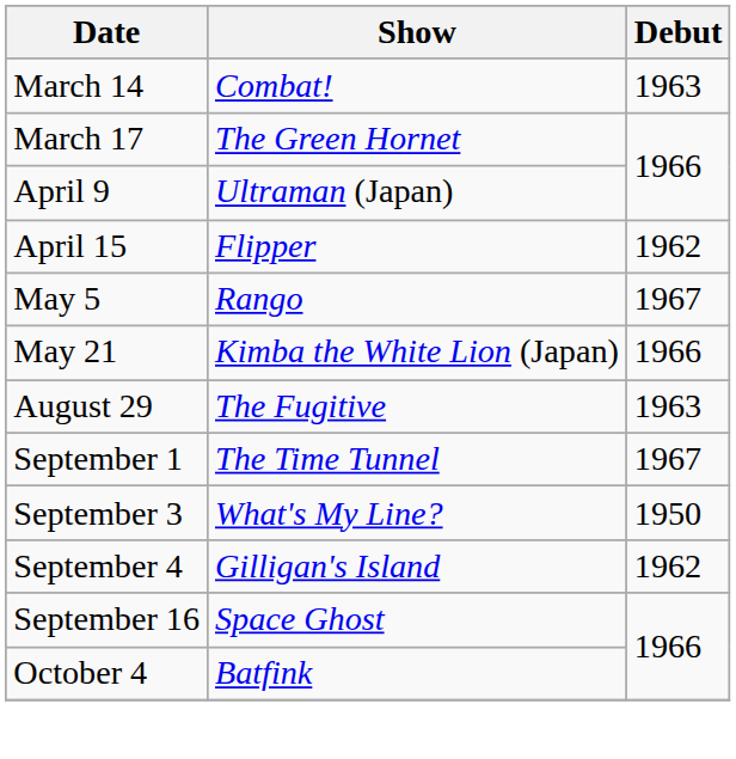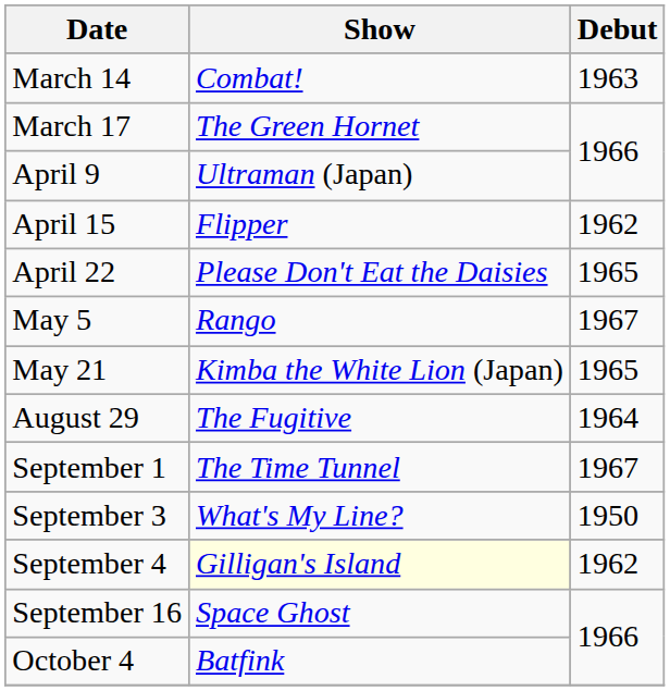 <table class="wikitable">
 <tr>
 <th>Date</th>
 <th>Show</th>
 <th>Debut</th>
 </tr>
 <tr>
 <td>March 14</td>
 <td><em><a href='#'>Combat!</a></em></td>
 <td>1963</td>
 </tr>
 <tr>
 <td>March 17</td>
 <td><em><a href='#'>The Green Hornet</a></em></td>
 <td rowspan="2">1966</td>
 </tr>
 <tr>
 <td>April 9</td>
 <td><em><a href='#'>Ultraman</a></em> (Japan)</td>
 </tr>
 <tr>
 <td>April 15</td>
 <td><em><a href='#'>Flipper</a></em></td>
 <td>1962</td>
 </tr>
 <tr>
+<td>April 22</td>
+<td><em><a href='#'>Please Don't Eat the Daisies</a></em></td>
+<td>1965</td>
+</tr>
+<tr>
 <td>May 5</td>
 <td><em><a href='#'>Rango</a></em></td>
 <td>1967</td>
 </tr>
 <tr>
 <td>May 21</td>
 <td><em><a href='#'>Kimba the White Lion</a></em> (Japan)</td>
-<td>1966</td>
+<td>1965</td>
 </tr>
 <tr>
 <td>August 29</td>
 <td><em><a href='#'>The Fugitive</a></em></td>
-<td>1963</td>
+<td>1964</td>
 </tr>
 <tr>
 <td>September 1</td>
 <td><em><a href='#'>The Time Tunnel</a></em></td>
 <td>1967</td>
 </tr>
 <tr>
 <td>September 3</td>
 <td><em><a href='#'>What's My Line?</a></em></td>
 <td>1950</td>
 </tr>
 <tr>
 <td>September 4</td>
-<td><em><a href='#'>Gilligan's Island</a></em></td>
+<td style="background: lightyellow;"><em><a href='#'>Gilligan's Island</a></em></td>
 <td>1962</td>
 </tr>
 <tr>
 <td>September 16</td>
 <td><em><a href='#'>Space Ghost</a></em></td>
 <td rowspan="2">1966</td>
 </tr>
 <tr>
 <td>October 4</td>
 <td><em><a href='#'>Batfink</a></em></td>
 </tr>
 <tr>
 </tr>
 </table>
